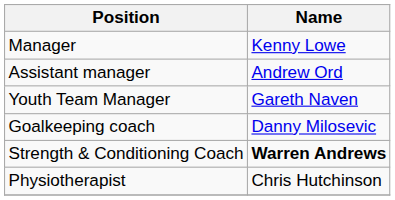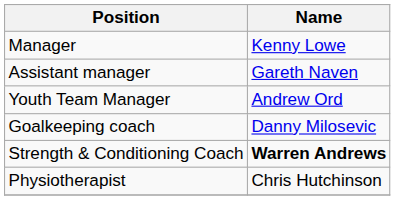 <table class="wikitable">
 <tr>
 <th>Position</th>
 <th>Name</th>
 </tr>
 <tr>
 <td>Manager</td>
 <td> <a href='#'>Kenny Lowe</a></td>
 </tr>
 <tr>
 <td>Assistant manager</td>
-<td> <a href='#'>Andrew Ord</a></td>
+<td> <a href='#'>Gareth Naven</a></td>
 </tr>
 <tr>
 <td>Youth Team Manager</td>
-<td> <a href='#'>Gareth Naven</a></td>
+<td> <a href='#'>Andrew Ord</a></td>
 </tr>
 <tr>
 <td>Goalkeeping coach</td>
 <td> <a href='#'>Danny Milosevic</a></td>
 </tr>
 <tr>
 <td>Strength & Conditioning Coach</td>
 <td><strong> Warren Andrews</strong></td>
 </tr>
 <tr>
 <td>Physiotherapist</td>
 <td> Chris Hutchinson</td>
 </tr>
 <tr>
 </tr>
 </table>
